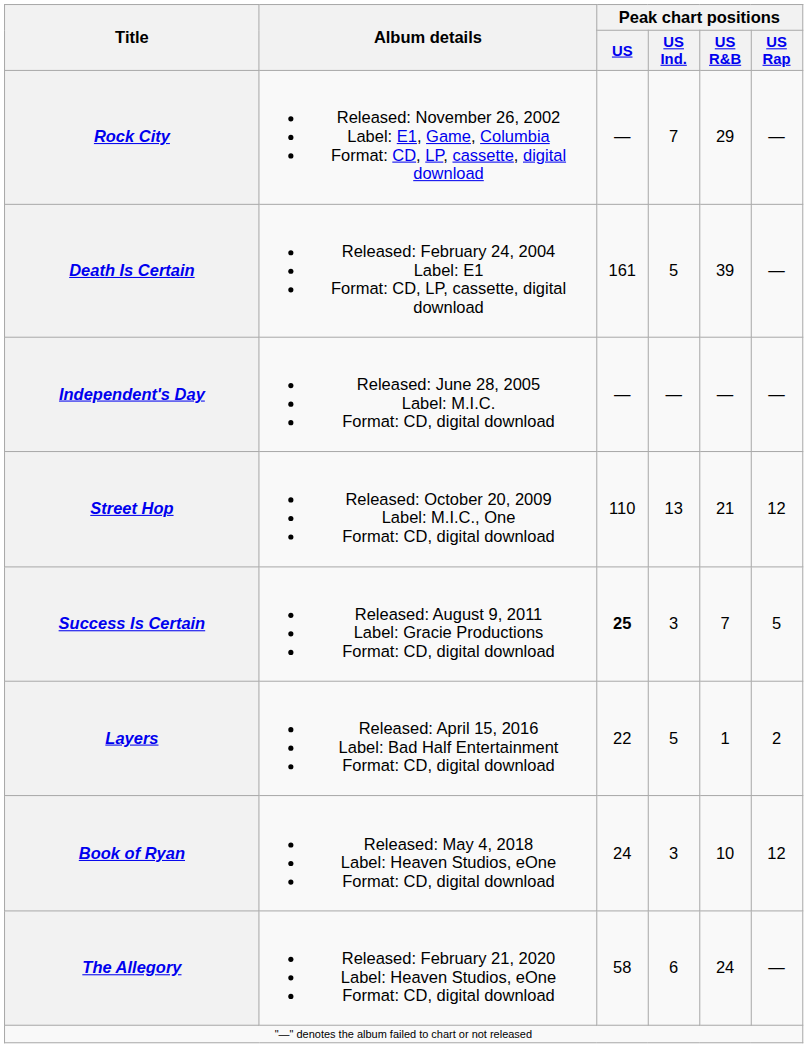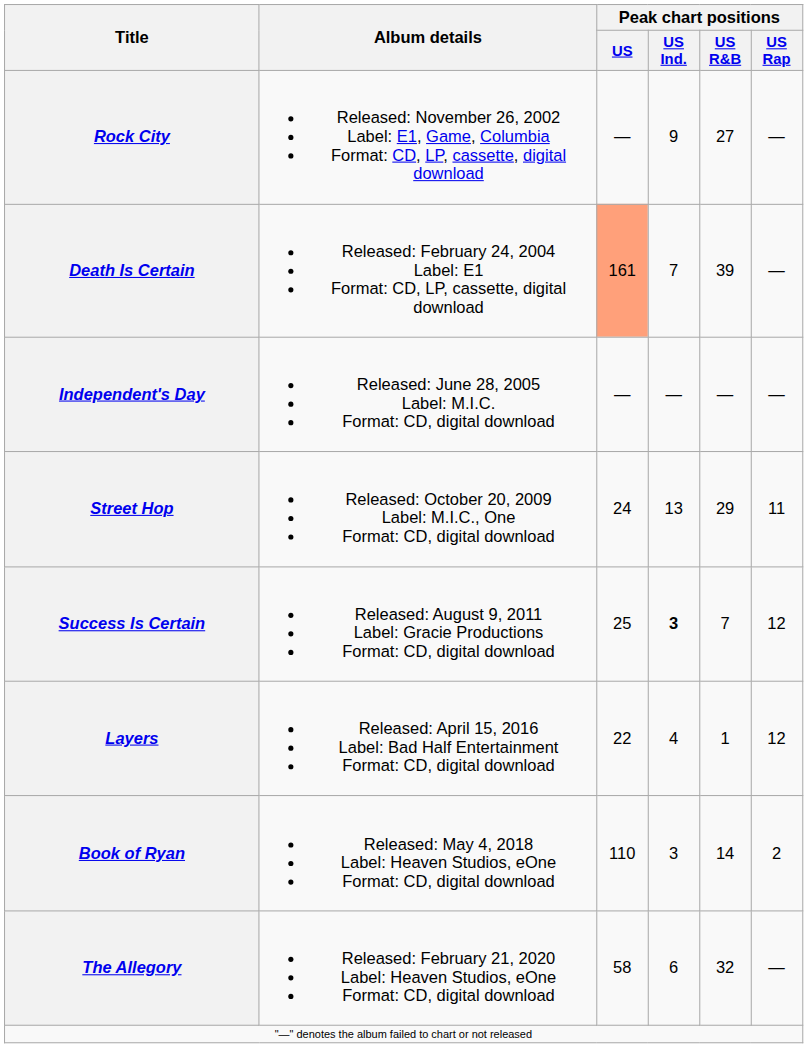 <table class="wikitable plainrowheaders" style="text-align:center;">
 <tr>
 <th scope="col" rowspan="2" style="width:15em;">Title</th>
 <th scope="col" rowspan="2" style="width:20em;">Album details</th>
 <th scope="col" colspan="4">Peak chart positions</th>
 </tr>
 <tr>
 <th scope="col" style="width:3em;font-size:90%;"><a href='#'>US</a><br></th>
 <th scope="col" style="width:3em;font-size:90%;"><a href='#'>US<br>Ind.</a><br></th>
 <th scope="col" style="width:3em;font-size:90%;"><a href='#'>US<br>R&B</a><br></th>
 <th scope="col" style="width:3em;font-size:90%;"><a href='#'>US<br>Rap</a><br></th>
 </tr>
 <tr>
 <th scope="row"><em><a href='#'>Rock City</a></em></th>
 <td><br><ul><li>Released: November 26, 2002</li><li>Label: <a href='#'>E1</a>, <a href='#'>Game</a>, <a href='#'>Columbia</a></li><li>Format: <a href='#'>CD</a>, <a href='#'>LP</a>, <a href='#'>cassette</a>, <a href='#'>digital download</a></li></ul></td>
 <td>—</td>
-<td>7</td>
-<td>29</td>
+<td>9</td>
+<td>27</td>
 <td>—</td>
 </tr>
 <tr>
 <th scope="row"><em><a href='#'>Death Is Certain</a></em></th>
 <td><br><ul><li>Released: February 24, 2004</li><li>Label: E1</li><li>Format: CD, LP, cassette, digital download</li></ul></td>
-<td>161</td>
-<td>5</td>
+<td style="background: lightsalmon;">161</td>
+<td>7</td>
 <td>39</td>
 <td>—</td>
 </tr>
 <tr>
 <th scope="row"><em><a href='#'>Independent's Day</a></em></th>
 <td><br><ul><li>Released: June 28, 2005</li><li>Label: M.I.C.</li><li>Format: CD, digital download</li></ul></td>
 <td>—</td>
 <td>—</td>
 <td>—</td>
 <td>—</td>
 </tr>
 <tr>
 <th scope="row"><em><a href='#'>Street Hop</a></em></th>
 <td><br><ul><li>Released: October 20, 2009</li><li>Label: M.I.C., One</li><li>Format: CD, digital download</li></ul></td>
-<td>110</td>
+<td>24</td>
 <td>13</td>
-<td>21</td>
-<td>12</td>
+<td>29</td>
+<td>11</td>
 </tr>
 <tr>
 <th scope="row"><em><a href='#'>Success Is Certain</a></em></th>
 <td><br><ul><li>Released: August 9, 2011</li><li>Label: Gracie Productions</li><li>Format: CD, digital download</li></ul></td>
-<td><strong>25</strong></td>
-<td>3</td>
+<td>25</td>
+<td><strong>3</strong></td>
 <td>7</td>
-<td>5</td>
+<td>12</td>
 </tr>
 <tr>
 <th scope="row"><em><a href='#'>Layers</a></em></th>
 <td><br><ul><li>Released: April 15, 2016</li><li>Label: Bad Half Entertainment</li><li>Format: CD, digital download</li></ul></td>
 <td>22</td>
-<td>5</td>
+<td>4</td>
 <td>1</td>
-<td>2</td>
+<td>12</td>
 </tr>
 <tr>
 <th scope="row"><em><a href='#'>Book of Ryan</a></em></th>
 <td><br><ul><li>Released: May 4, 2018</li><li>Label: Heaven Studios, eOne</li><li>Format: CD, digital download</li></ul></td>
-<td>24</td>
+<td>110</td>
 <td>3</td>
-<td>10</td>
-<td>12</td>
+<td>14</td>
+<td>2</td>
 </tr>
 <tr>
 <th scope="row"><em><a href='#'>The Allegory</a></em></th>
 <td><br><ul><li>Released: February 21, 2020</li><li>Label: Heaven Studios, eOne</li><li>Format: CD, digital download</li></ul></td>
 <td>58</td>
 <td>6</td>
-<td>24</td>
+<td>32</td>
 <td>—</td>
 </tr>
 <tr>
 <td align="center" colspan="40" style="font-size:8pt">"—" denotes the album failed to chart or not released</td>
 </tr>
 </table>
